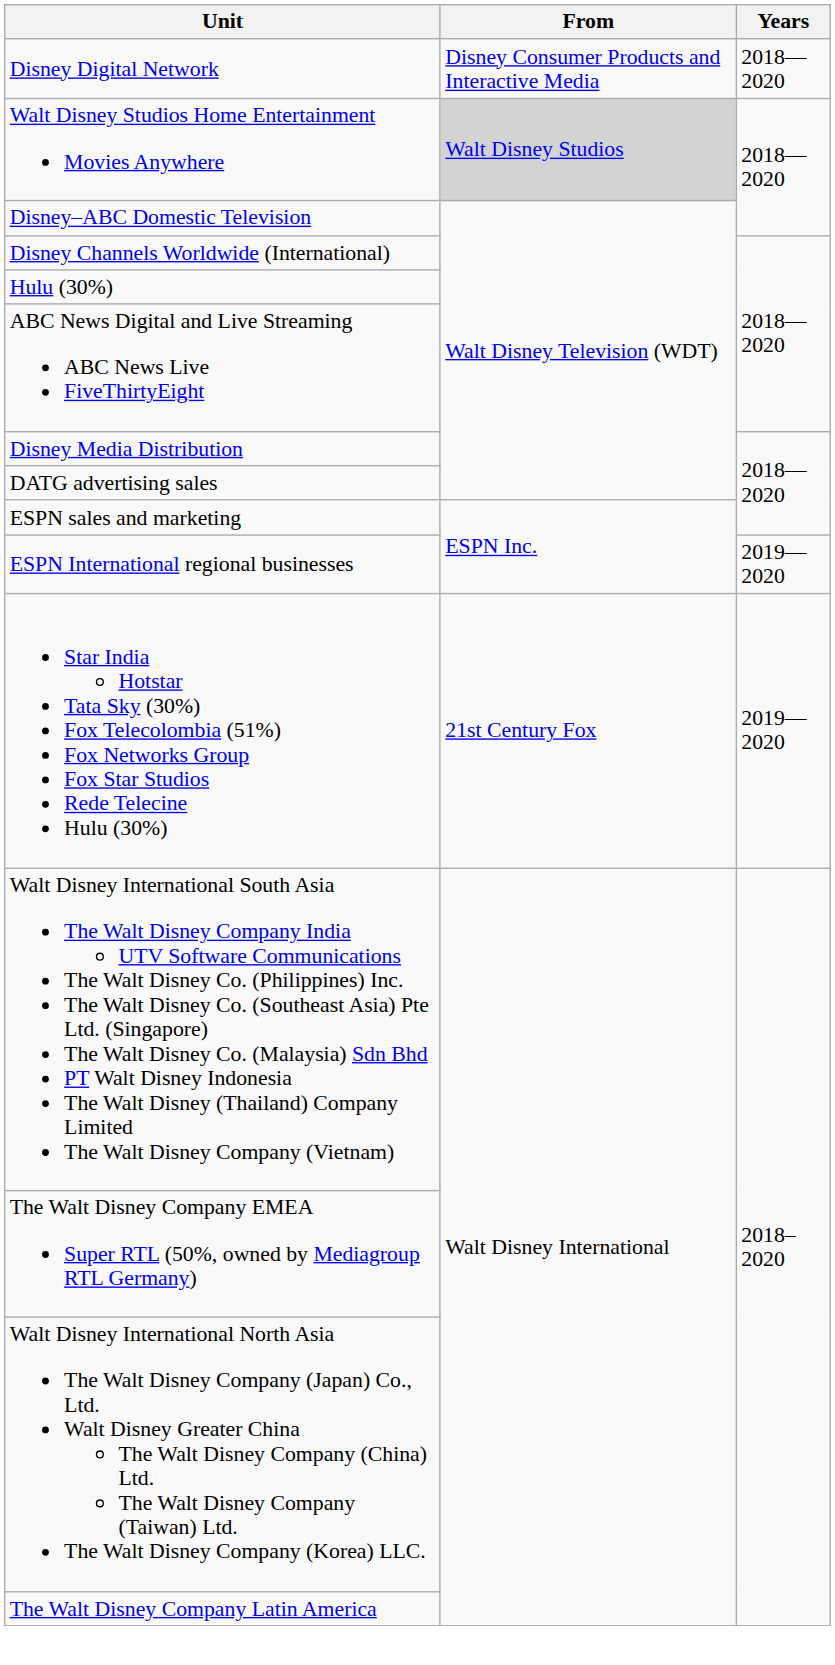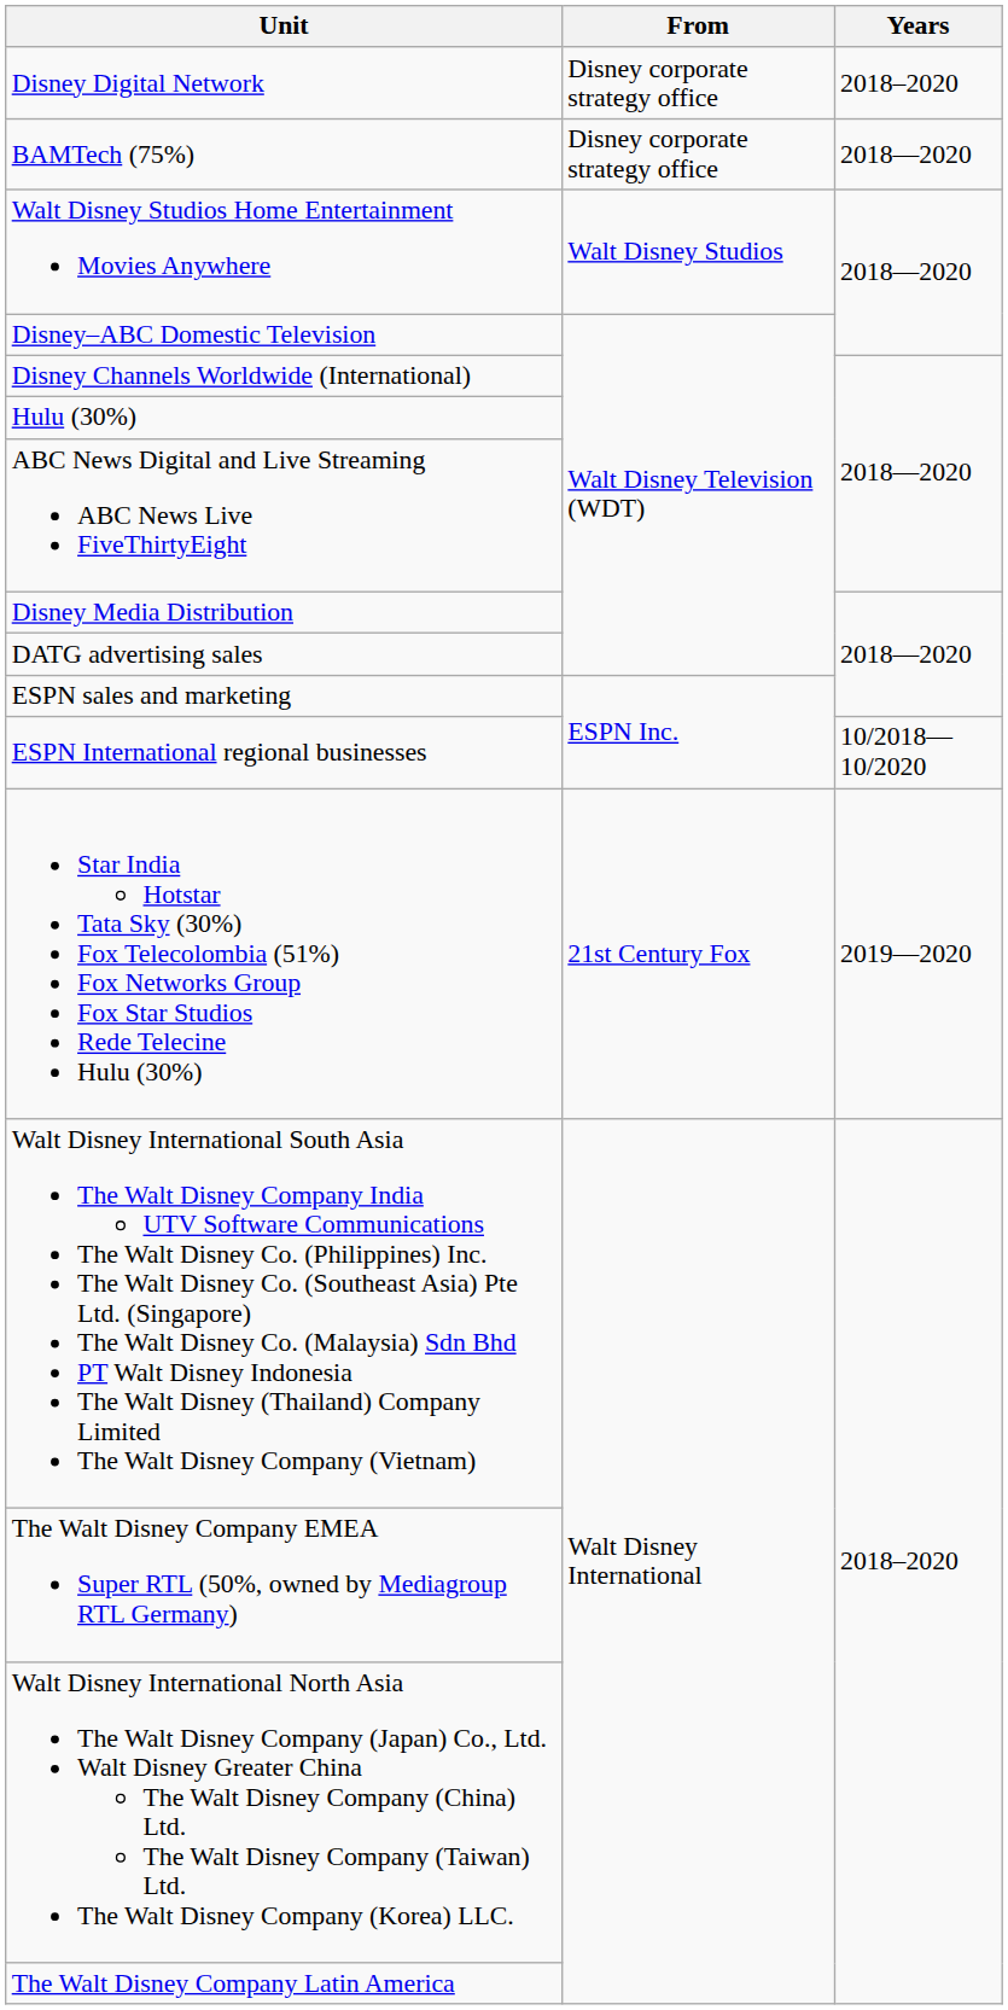 <table class="wikitable">
 <tr>
 <th>Unit</th>
 <th>From</th>
 <th>Years</th>
 </tr>
 <tr>
 <td><a href='#'>Disney Digital Network</a></td>
-<td><a href='#'>Disney Consumer Products and Interactive Media</a></td>
+<td>Disney corporate strategy office</td>
+<td>2018–2020</td>
+</tr>
+<tr>
+<td><a href='#'>BAMTech</a> (75%)</td>
+<td>Disney corporate strategy office</td>
 <td>2018—2020</td>
 </tr>
 <tr>
 <td><a href='#'>Walt Disney Studios Home Entertainment</a><br><ul><li><a href='#'>Movies Anywhere</a></li></ul></td>
-<td style="background: lightgrey;"><a href='#'>Walt Disney Studios</a></td>
+<td><a href='#'>Walt Disney Studios</a></td>
 <td rowspan=2>2018—2020</td>
 </tr>
 <tr>
 <td><a href='#'>Disney–ABC Domestic Television</a></td>
 <td rowspan=6><a href='#'>Walt Disney Television</a> (WDT)</td>
 </tr>
 <tr>
 <td><a href='#'>Disney Channels Worldwide</a> (International)</td>
 <td rowspan=3>2018—2020</td>
 </tr>
 <tr>
 <td><a href='#'>Hulu</a> (30%)</td>
 </tr>
 <tr>
 <td>ABC News Digital and Live Streaming<br><ul><li>ABC News Live</li><li><a href='#'>FiveThirtyEight</a></li></ul></td>
 </tr>
 <tr>
 <td><a href='#'>Disney Media Distribution</a></td>
 <td rowspan=3>2018—2020</td>
 </tr>
 <tr>
 <td>DATG advertising sales</td>
 </tr>
 <tr>
 <td>ESPN sales and marketing</td>
 <td rowspan=2><a href='#'>ESPN Inc.</a></td>
 </tr>
 <tr>
 <td><a href='#'>ESPN International</a> regional businesses</td>
-<td>2019—2020</td>
+<td>10/2018—10/2020</td>
 </tr>
 <tr>
 <td><br><ul><li><a href='#'>Star India</a><ul><li><a href='#'>Hotstar</a></li></ul></li><li><a href='#'>Tata Sky</a> (30%)</li><li><a href='#'>Fox Telecolombia</a> (51%)</li><li><a href='#'>Fox Networks Group</a></li><li><a href='#'>Fox Star Studios</a></li><li><a href='#'>Rede Telecine</a></li><li>Hulu (30%)</li></ul></td>
 <td><a href='#'>21st Century Fox</a></td>
 <td>2019—2020</td>
 </tr>
 <tr>
 <td>Walt Disney International South Asia<br><ul><li><a href='#'>The Walt Disney Company India</a><ul><li><a href='#'>UTV Software Communications</a></li></ul></li><li>The Walt Disney Co. (Philippines) Inc.</li><li>The Walt Disney Co. (Southeast Asia) Pte Ltd. (Singapore)</li><li>The Walt Disney Co. (Malaysia) <a href='#'>Sdn Bhd</a></li><li><a href='#'>PT</a> Walt Disney Indonesia</li><li>The Walt Disney (Thailand) Company Limited</li><li>The Walt Disney Company (Vietnam)</li></ul></td>
 <td rowspan=4>Walt Disney International</td>
 <td rowspan=4>2018–2020</td>
 </tr>
 <tr>
 <td>The Walt Disney Company EMEA<br><ul><li><a href='#'>Super RTL</a> (50%, owned by <a href='#'>Mediagroup RTL Germany</a>)</li></ul></td>
 </tr>
 <tr>
 <td>Walt Disney International North Asia<br><ul><li>The Walt Disney Company (Japan) Co., Ltd.</li><li>Walt Disney Greater China<ul><li>The Walt Disney Company (China) Ltd.</li><li>The Walt Disney Company (Taiwan) Ltd.</li></ul></li><li>The Walt Disney Company (Korea) LLC.</li></ul></td>
 </tr>
 <tr>
 <td><a href='#'>The Walt Disney Company Latin America</a></td>
 </tr>
 </table>
